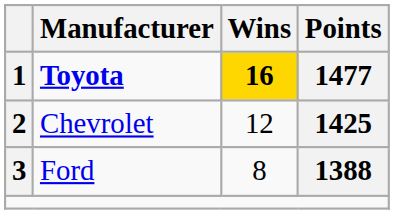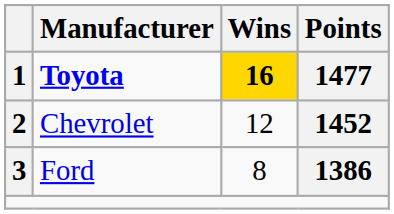 <table class="wikitable" style="font-size:85%; text-align:center;">
 <tr>
 <th></th>
 <th>Manufacturer</th>
 <th>Wins</th>
 <th>Points</th>
 </tr>
 <tr>
 <th><strong>1</strong></th>
 <td align=left><strong><a href='#'>Toyota</a></strong></td>
 <td style="background: gold;"><strong>16</strong></td>
 <th><strong>1477</strong></th>
 </tr>
 <tr>
 <th>2</th>
 <td align=left><a href='#'>Chevrolet</a></td>
 <td>12</td>
-<th>1425</th>
+<th>1452</th>
 </tr>
 <tr>
 <th>3</th>
 <td align=left><a href='#'>Ford</a></td>
 <td>8</td>
-<th>1388</th>
+<th>1386</th>
 </tr>
 <tr>
 <td colspan="4"></td>
 </tr>
 </table>
